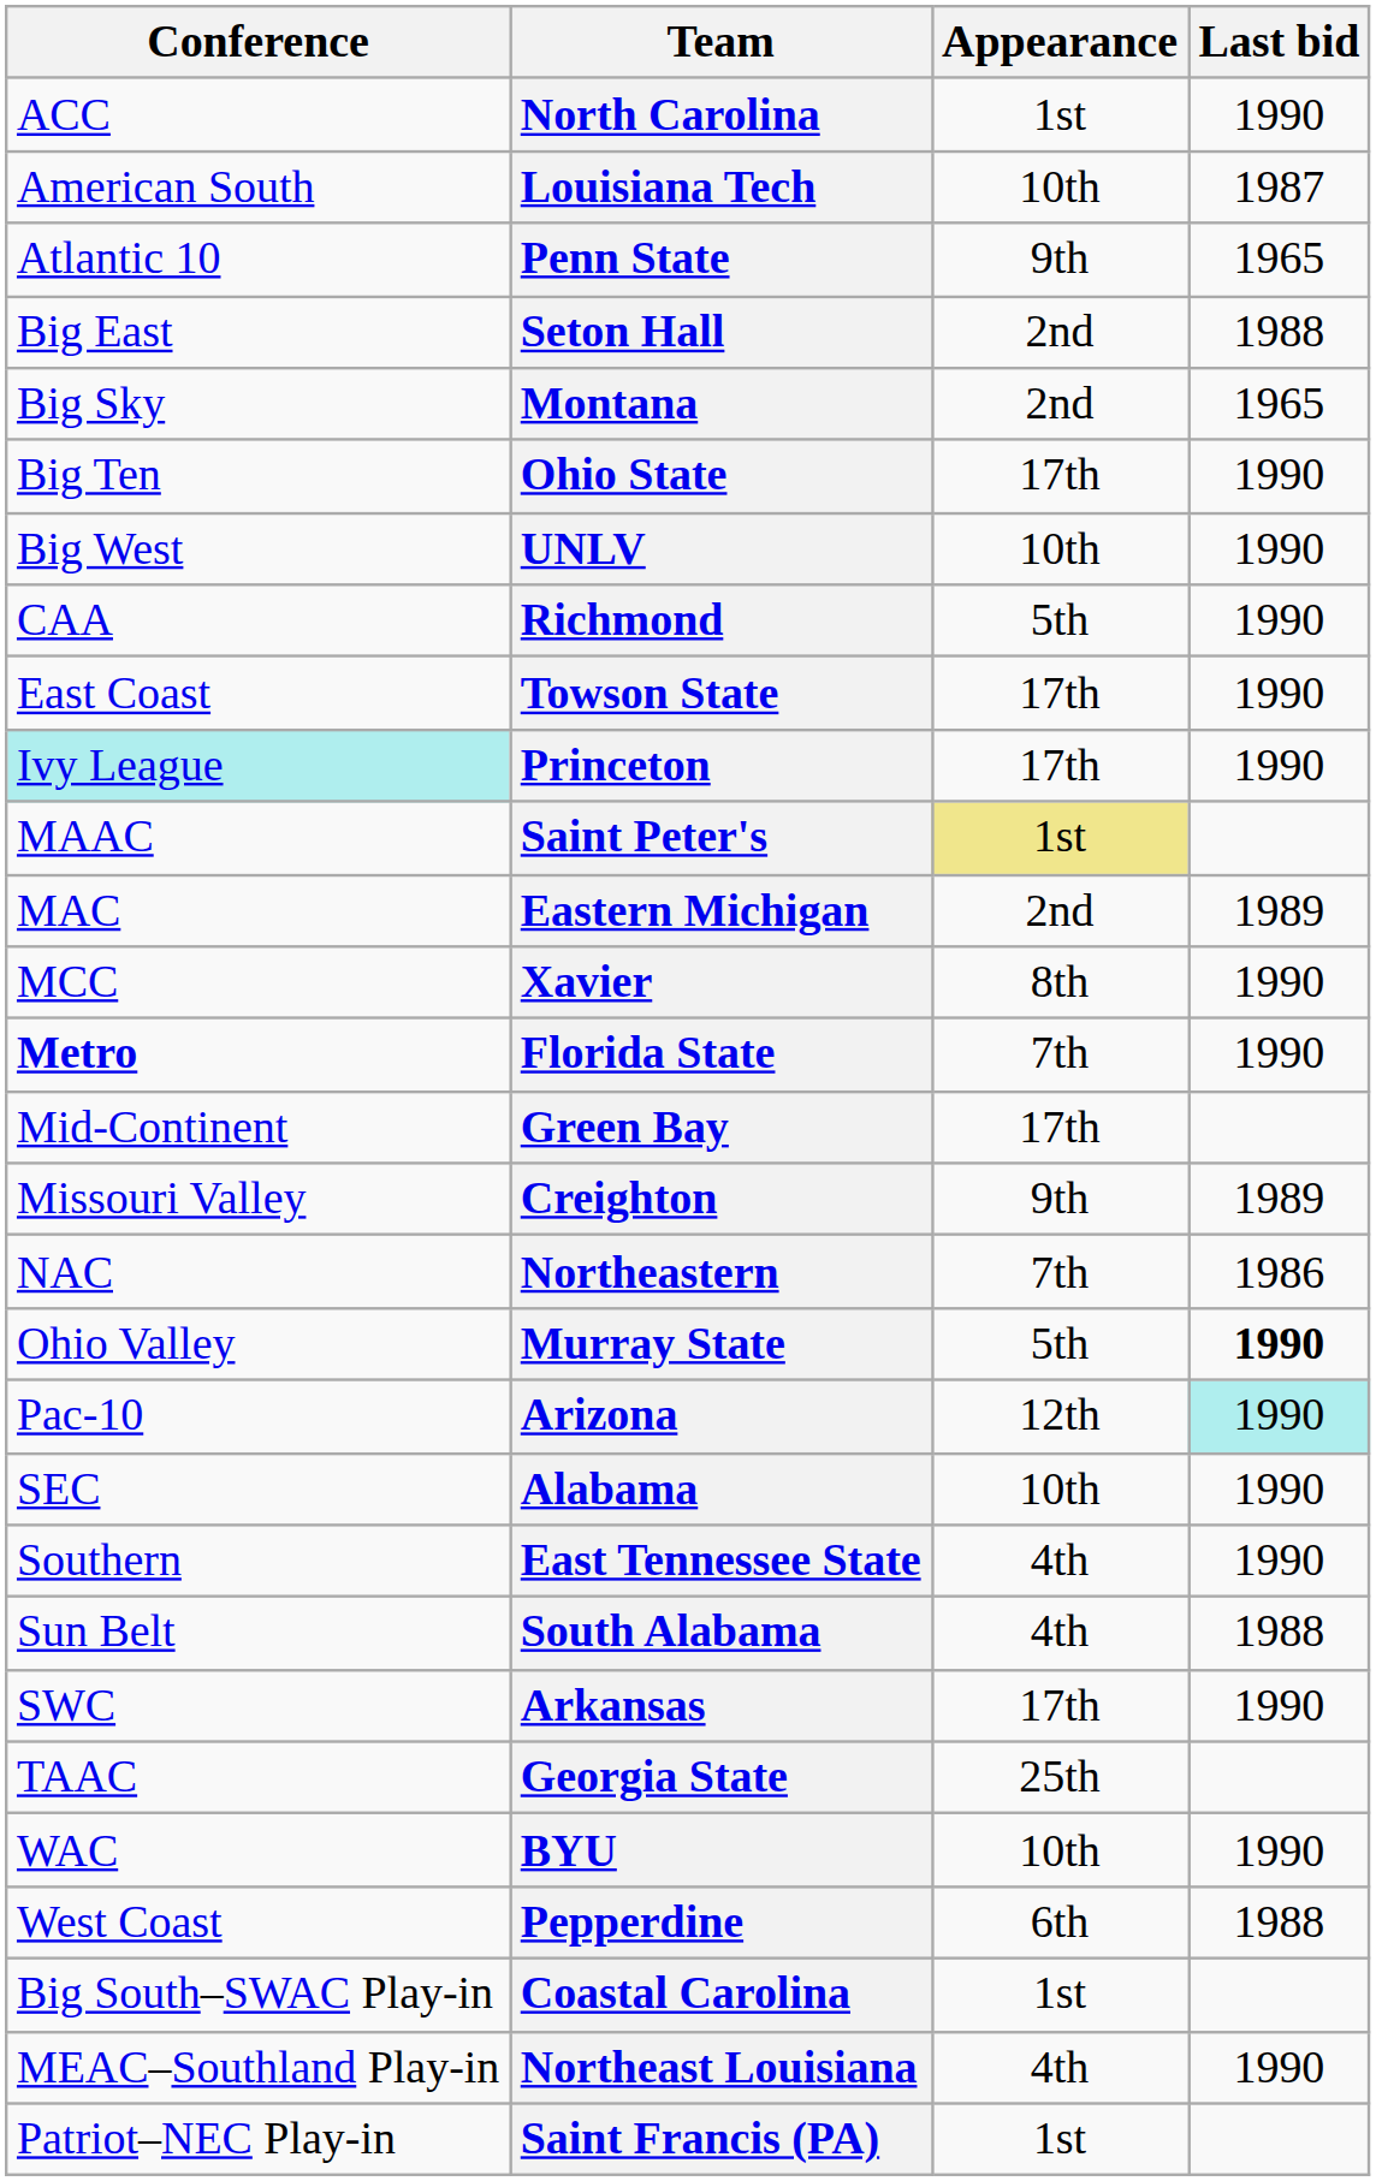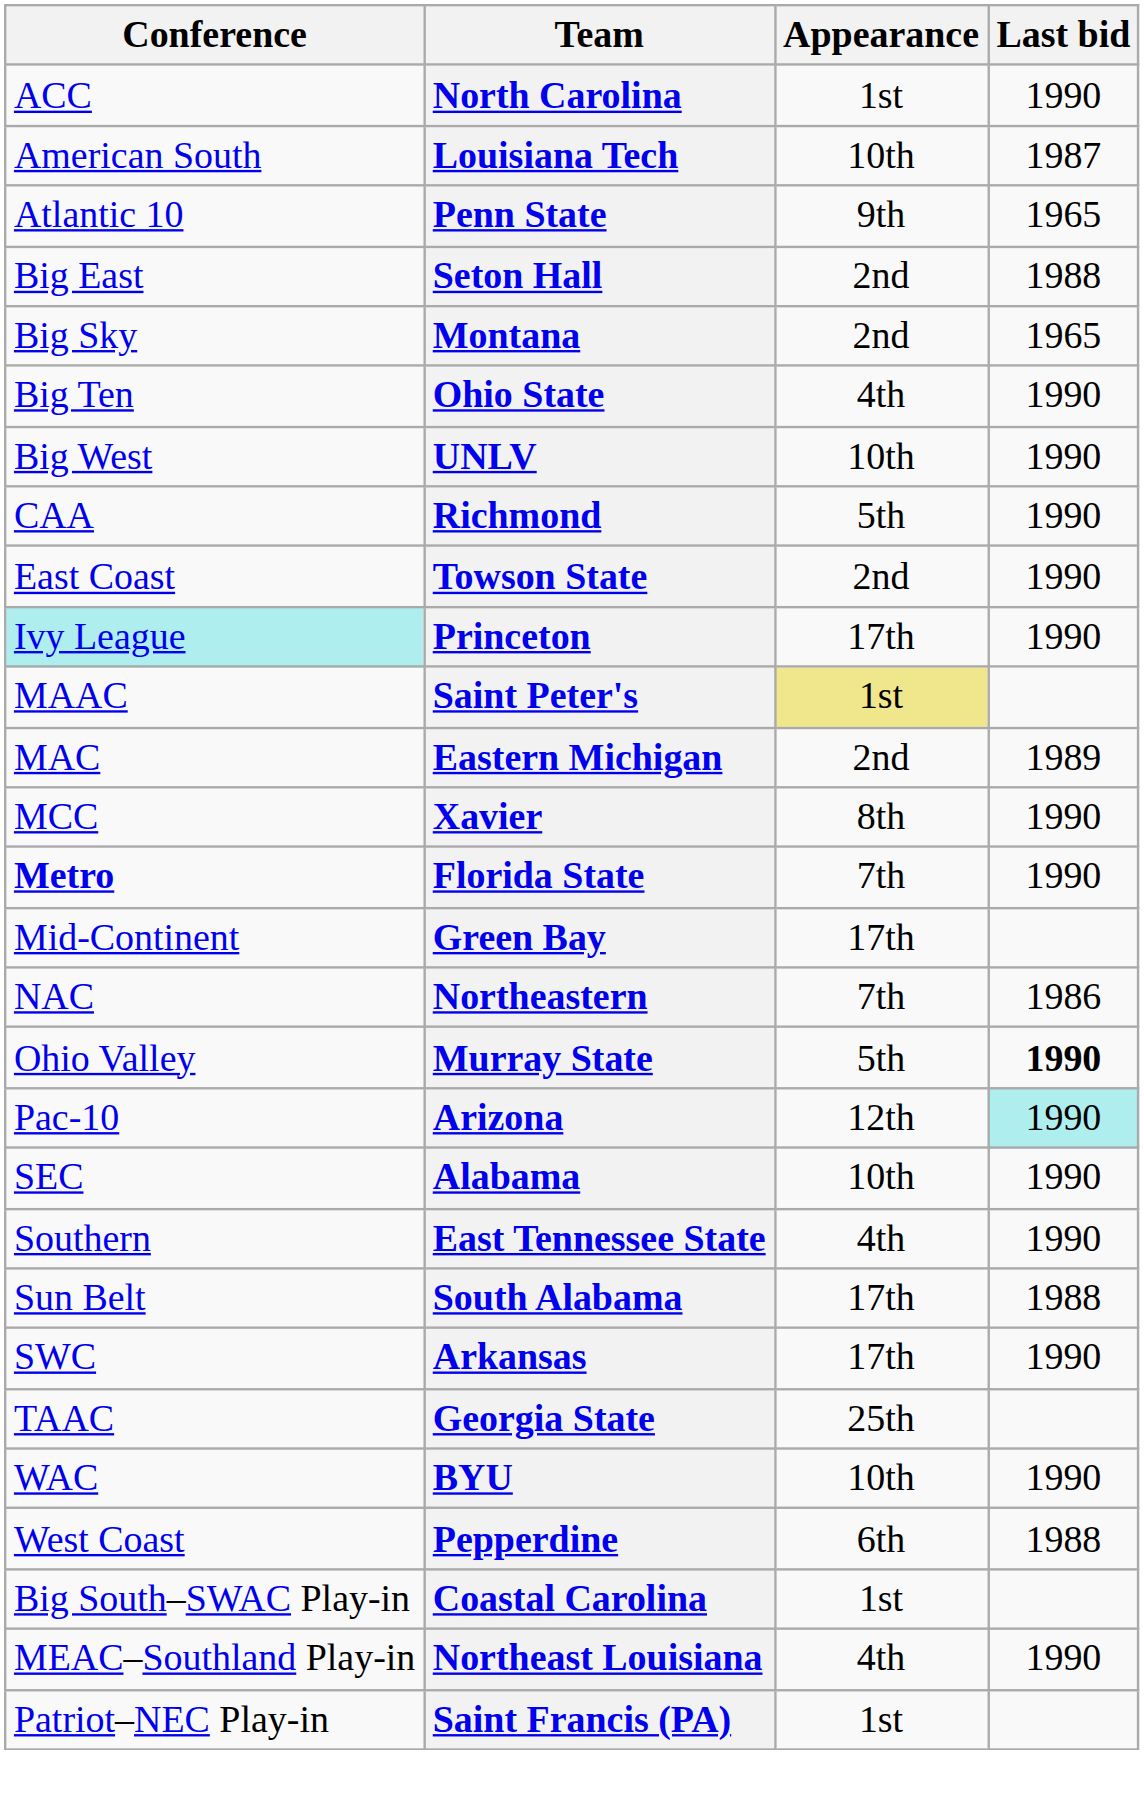 <table class="wikitable sortable plainrowheaders">
 <tr>
 <th scope="col">Conference</th>
 <th scope="col">Team</th>
 <th scope="col" data-sort-type="number">Appearance</th>
 <th scope="col">Last bid</th>
 </tr>
 <tr>
 <td><a href='#'>ACC</a></td>
 <th scope="row" style="text-align:left"><a href='#'>North Carolina</a></th>
 <td align=center>1st</td>
 <td align=center>1990</td>
 </tr>
 <tr>
 <td><a href='#'>American South</a></td>
 <th scope="row" style="text-align:left"><a href='#'>Louisiana Tech</a></th>
 <td align=center>10th</td>
 <td align=center>1987</td>
 </tr>
 <tr>
 <td><a href='#'>Atlantic 10</a></td>
 <th scope="row" style="text-align:left"><a href='#'>Penn State</a></th>
 <td align=center>9th</td>
 <td align=center>1965</td>
 </tr>
 <tr>
 <td><a href='#'>Big East</a></td>
 <th scope="row" style="text-align:left"><a href='#'>Seton Hall</a></th>
 <td align=center>2nd</td>
 <td align=center>1988</td>
 </tr>
 <tr>
 <td><a href='#'>Big Sky</a></td>
 <th scope="row" style="text-align:left"><a href='#'>Montana</a></th>
 <td align=center>2nd</td>
 <td align=center>1965</td>
 </tr>
 <tr>
 <td><a href='#'>Big Ten</a></td>
 <th scope="row" style="text-align:left"><a href='#'>Ohio State</a></th>
-<td align=center>17th</td>
+<td align=center>4th</td>
 <td align=center>1990</td>
 </tr>
 <tr>
 <td><a href='#'>Big West</a></td>
 <th scope="row" style="text-align:left"><a href='#'>UNLV</a></th>
 <td align=center>10th</td>
 <td align=center>1990</td>
 </tr>
 <tr>
 <td><a href='#'>CAA</a></td>
 <th scope="row" style="text-align:left"><a href='#'>Richmond</a></th>
 <td align=center>5th</td>
 <td align=center>1990</td>
 </tr>
 <tr>
 <td><a href='#'>East Coast</a></td>
 <th scope="row" style="text-align:left"><a href='#'>Towson State</a></th>
-<td align=center>17th</td>
+<td align=center>2nd</td>
 <td align=center>1990</td>
 </tr>
 <tr>
 <td style="background: paleturquoise;"><a href='#'>Ivy League</a></td>
 <th scope="row" style="text-align:left"><a href='#'>Princeton</a></th>
 <td align=center>17th</td>
 <td align=center>1990</td>
 </tr>
 <tr>
 <td><a href='#'>MAAC</a></td>
 <th scope="row" style="text-align:left"><a href='#'>Saint Peter's</a></th>
 <td align=center style="background: khaki;">1st</td>
 <td align=center></td>
 </tr>
 <tr>
 <td><a href='#'>MAC</a></td>
 <th scope="row" style="text-align:left"><a href='#'>Eastern Michigan</a></th>
 <td align=center>2nd</td>
 <td align=center>1989</td>
 </tr>
 <tr>
 <td><a href='#'>MCC</a></td>
 <th scope="row" style="text-align:left"><a href='#'>Xavier</a></th>
 <td align=center>8th</td>
 <td align=center>1990</td>
 </tr>
 <tr>
 <td><strong><a href='#'>Metro</a></strong></td>
 <th scope="row" style="text-align:left"><a href='#'>Florida State</a></th>
 <td align=center>7th</td>
 <td align=center>1990</td>
 </tr>
 <tr>
 <td><a href='#'>Mid-Continent</a></td>
 <th scope="row" style="text-align:left"><a href='#'>Green Bay</a></th>
 <td align=center>17th</td>
 <td align=center></td>
 </tr>
 <tr>
-<td><a href='#'>Missouri Valley</a></td>
-<th scope="row" style="text-align:left"><a href='#'>Creighton</a></th>
-<td align=center>9th</td>
-<td align=center>1989</td>
-</tr>
-<tr>
 <td><a href='#'>NAC</a></td>
 <th scope="row" style="text-align:left"><a href='#'>Northeastern</a></th>
 <td align=center>7th</td>
 <td align=center>1986</td>
 </tr>
 <tr>
 <td><a href='#'>Ohio Valley</a></td>
 <th scope="row" style="text-align:left"><a href='#'>Murray State</a></th>
 <td align=center>5th</td>
 <td align=center><strong>1990</strong></td>
 </tr>
 <tr>
 <td><a href='#'>Pac-10</a></td>
 <th scope="row" style="text-align:left"><a href='#'>Arizona</a></th>
 <td align=center>12th</td>
 <td align=center style="background: paleturquoise;">1990</td>
 </tr>
 <tr>
 <td><a href='#'>SEC</a></td>
 <th scope="row" style="text-align:left"><a href='#'>Alabama</a></th>
 <td align=center>10th</td>
 <td align=center>1990</td>
 </tr>
 <tr>
 <td><a href='#'>Southern</a></td>
 <th scope="row" style="text-align:left"><a href='#'>East Tennessee State</a></th>
 <td align=center>4th</td>
 <td align=center>1990</td>
 </tr>
 <tr>
 <td><a href='#'>Sun Belt</a></td>
 <th scope="row" style="text-align:left"><a href='#'>South Alabama</a></th>
-<td align=center>4th</td>
+<td align=center>17th</td>
 <td align=center>1988</td>
 </tr>
 <tr>
 <td><a href='#'>SWC</a></td>
 <th scope="row" style="text-align:left"><a href='#'>Arkansas</a></th>
 <td align=center>17th</td>
 <td align=center>1990</td>
 </tr>
 <tr>
 <td><a href='#'>TAAC</a></td>
 <th scope="row" style="text-align:left"><a href='#'>Georgia State</a></th>
 <td align=center>25th</td>
 <td align=center></td>
 </tr>
 <tr>
 <td><a href='#'>WAC</a></td>
 <th scope="row" style="text-align:left"><a href='#'>BYU</a></th>
 <td align=center>10th</td>
 <td align=center>1990</td>
 </tr>
 <tr>
 <td><a href='#'>West Coast</a></td>
 <th scope="row" style="text-align:left"><a href='#'>Pepperdine</a></th>
 <td align=center>6th</td>
 <td align=center>1988</td>
 </tr>
 <tr>
 <td><a href='#'>Big South</a>–<a href='#'>SWAC</a>  Play-in</td>
 <th scope="row" style="text-align:left"><a href='#'>Coastal Carolina</a></th>
 <td align=center>1st</td>
 <td align=center></td>
 </tr>
 <tr>
 <td><a href='#'>MEAC</a>–<a href='#'>Southland</a> Play-in</td>
 <th scope="row" style="text-align:left"><a href='#'>Northeast Louisiana</a></th>
 <td align=center>4th</td>
 <td align=center>1990</td>
 </tr>
 <tr>
 <td><a href='#'>Patriot</a>–<a href='#'>NEC</a> Play-in</td>
 <th scope="row" style="text-align:left"><a href='#'>Saint Francis (PA)</a></th>
 <td align=center>1st</td>
 <td align=center></td>
 </tr>
 </table>
